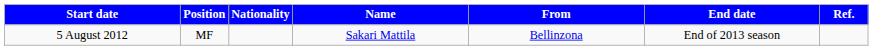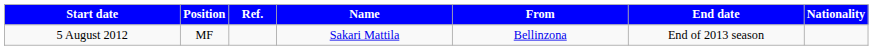 <table class="wikitable"  style="text-align:center; font-size:90%; ">
 <tr>
 <th style="background:#00f; color:white; width:200px;">Start date</th>
 <th style="background:#00f; color:white; width:50px;">Position</th>
-<th style="background:#00f; color:white; width:50px;">Nationality</th>
+<th style="background:#00f; color:white; width:50px;">Ref.</th>
 <th style="background:#00f; color:white; width:200px;">Name</th>
 <th style="background:#00f; color:white; width:200px;">From</th>
 <th style="background:#00f; color:white; width:200px;">End date</th>
-<th style="background:#00f; color:white; width:50px;">Ref.</th>
+<th style="background:#00f; color:white; width:50px;">Nationality</th>
 </tr>
 <tr>
 <td>5 August 2012</td>
 <td>MF</td>
 <td></td>
 <td><a href='#'>Sakari Mattila</a></td>
 <td><a href='#'>Bellinzona</a></td>
 <td>End of 2013 season</td>
 <td></td>
 </tr>
 </table>
